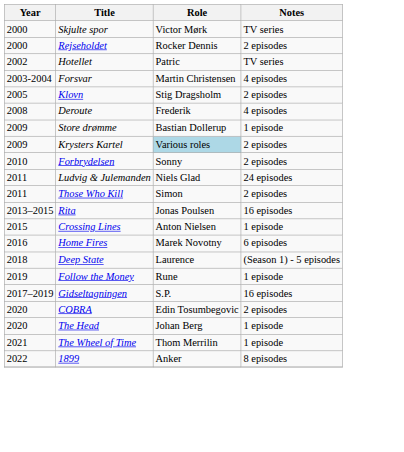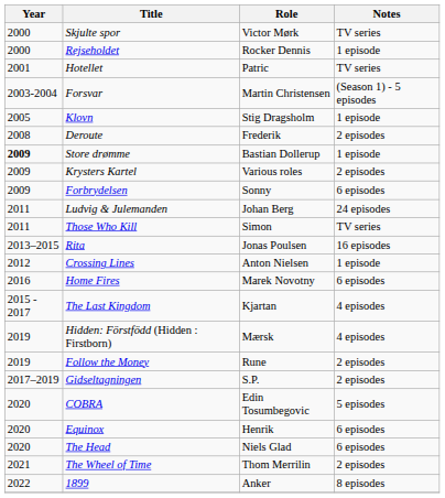 <table class="wikitable sortable">
 <tr>
 <th>Year</th>
 <th>Title</th>
 <th>Role</th>
 <th>Notes</th>
 </tr>
 <tr>
 <td>2000</td>
 <td><em>Skjulte spor</em></td>
 <td>Victor Mørk</td>
 <td>TV series</td>
 </tr>
 <tr>
 <td>2000</td>
 <td><em><a href='#'>Rejseholdet</a> </em></td>
 <td>Rocker Dennis</td>
-<td>2 episodes</td>
+<td>1 episode</td>
 </tr>
 <tr>
-<td>2002</td>
+<td>2001</td>
 <td><em>Hotellet </em></td>
 <td>Patric</td>
 <td>TV series</td>
 </tr>
 <tr>
 <td>2003-2004</td>
 <td><em>Forsvar </em></td>
 <td>Martin Christensen</td>
-<td>4 episodes</td>
+<td>(Season 1) - 5 episodes</td>
 </tr>
 <tr>
 <td>2005</td>
 <td><em><a href='#'>Klovn</a> </em></td>
 <td>Stig Dragsholm</td>
-<td>2 episodes</td>
+<td>1 episode</td>
 </tr>
 <tr>
 <td>2008</td>
 <td><em>Deroute </em></td>
 <td>Frederik</td>
-<td>4 episodes</td>
+<td>2 episodes</td>
 </tr>
 <tr>
-<td>2009</td>
+<td><strong>2009</strong></td>
 <td><em>Store drømme</em></td>
 <td>Bastian Dollerup</td>
 <td>1 episode</td>
 </tr>
 <tr>
 <td>2009</td>
 <td><em>Krysters Kartel</em></td>
-<td style="background: lightblue;">Various roles</td>
+<td>Various roles</td>
 <td>2 episodes</td>
 </tr>
 <tr>
-<td>2010</td>
+<td>2009</td>
 <td><em> <a href='#'>Forbrydelsen</a> </em></td>
 <td>Sonny</td>
-<td>2 episodes</td>
+<td>6 episodes</td>
 </tr>
 <tr>
 <td>2011</td>
 <td><em>Ludvig & Julemanden </em></td>
-<td>Niels Glad</td>
+<td>Johan Berg</td>
 <td>24 episodes</td>
 </tr>
 <tr>
 <td>2011</td>
 <td><em> <a href='#'>Those Who Kill</a> </em></td>
 <td>Simon</td>
-<td>2 episodes</td>
+<td>TV series</td>
 </tr>
 <tr>
 <td>2013–2015</td>
 <td><em> <a href='#'>Rita</a> </em></td>
 <td>Jonas Poulsen</td>
 <td>16 episodes</td>
 </tr>
 <tr>
-<td>2015</td>
+<td>2012</td>
 <td><em> <a href='#'>Crossing Lines</a> </em></td>
 <td>Anton Nielsen</td>
 <td>1 episode</td>
 </tr>
 <tr>
 <td>2016</td>
 <td><em> <a href='#'>Home Fires</a> </em></td>
 <td>Marek Novotny</td>
 <td>6 episodes</td>
 </tr>
 <tr>
-<td>2018</td>
-<td><em> <a href='#'>Deep State</a> </em></td>
-<td>Laurence</td>
-<td>(Season 1) - 5 episodes</td>
+<td>2015 - 2017</td>
+<td><em> <a href='#'>The Last Kingdom</a> </em></td>
+<td>Kjartan</td>
+<td>4 episodes</td>
+</tr>
+<tr>
+<td>2019</td>
+<td><em> Hidden: Förstfödd  </em> (Hidden : Firstborn)</td>
+<td>Mærsk</td>
+<td>4 episodes</td>
 </tr>
 <tr>
 <td>2019</td>
 <td><em> <a href='#'>Follow the Money</a> </em></td>
 <td>Rune</td>
-<td>1 episode</td>
+<td>2 episodes</td>
 </tr>
 <tr>
 <td>2017–2019</td>
 <td><em> <a href='#'>Gidseltagningen</a> </em></td>
 <td>S.P.</td>
-<td>16 episodes</td>
+<td>2 episodes</td>
 </tr>
 <tr>
 <td>2020</td>
 <td><em> <a href='#'>COBRA</a> </em></td>
 <td>Edin Tosumbegovic</td>
-<td>2 episodes</td>
+<td>5 episodes</td>
+</tr>
+<tr>
+<td>2020</td>
+<td><em> <a href='#'>Equinox</a> </em></td>
+<td>Henrik</td>
+<td>6 episodes</td>
 </tr>
 <tr>
 <td>2020</td>
 <td><em> <a href='#'>The Head</a> </em></td>
-<td>Johan Berg</td>
-<td>1 episode</td>
+<td>Niels Glad</td>
+<td>6 episodes</td>
 </tr>
 <tr>
 <td>2021</td>
 <td><em> <a href='#'>The Wheel of Time</a> </em></td>
 <td>Thom Merrilin</td>
-<td>1 episode</td>
+<td>2 episodes</td>
 </tr>
 <tr>
 <td>2022</td>
 <td><em> <a href='#'>1899</a> </em></td>
 <td>Anker</td>
 <td>8 episodes</td>
 </tr>
 <tr>
 </tr>
 </table>
